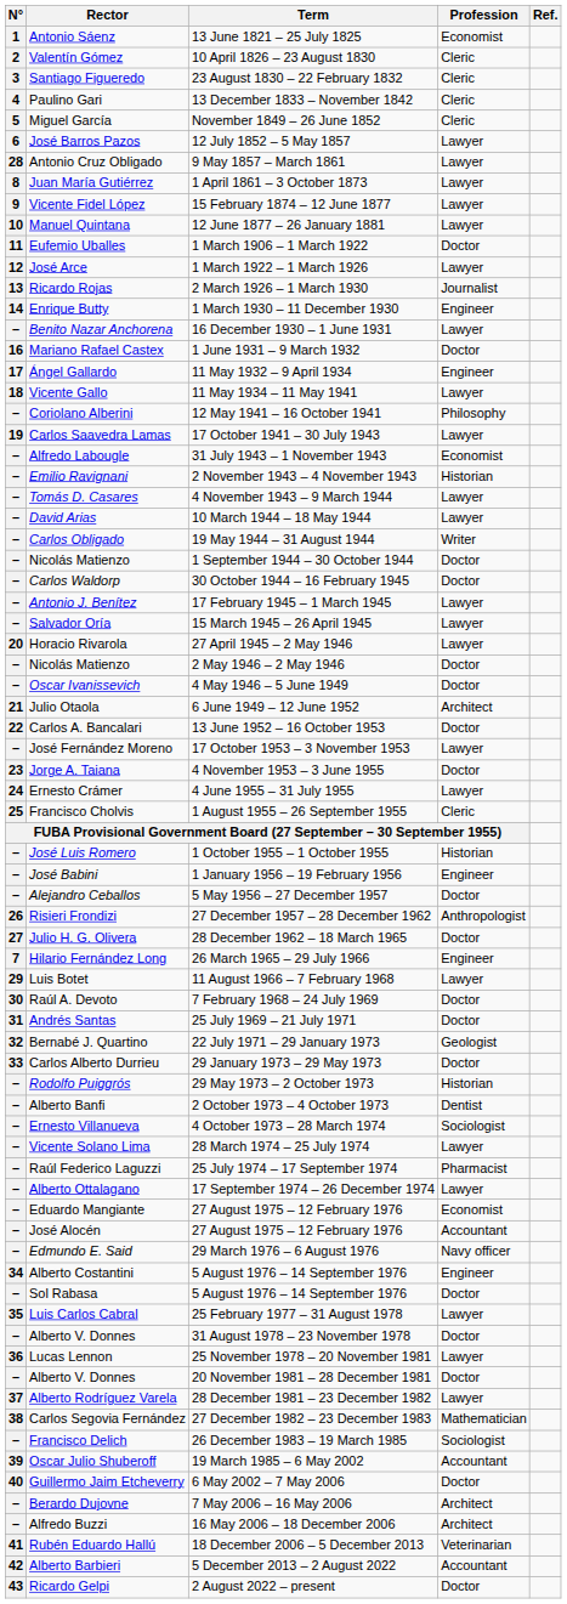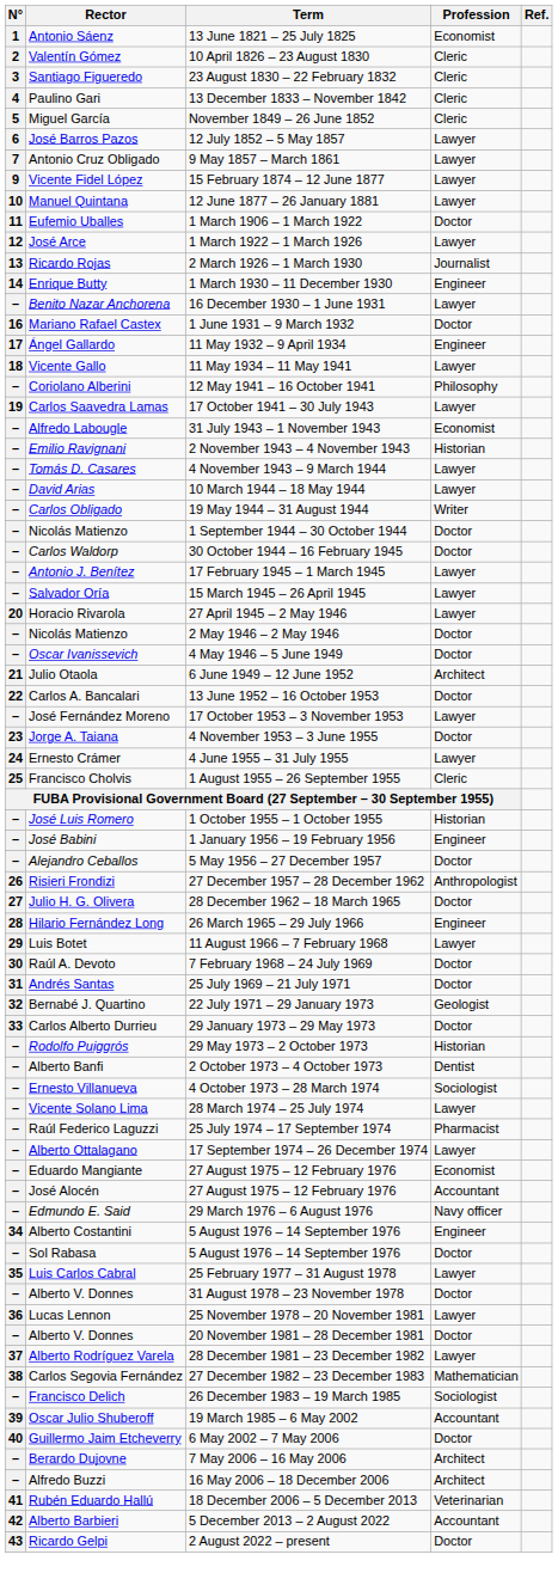 <table class="wikitable">
 <tr>
 <th>N°</th>
 <th>Rector</th>
 <th>Term</th>
 <th>Profession</th>
 <th>Ref.</th>
 </tr>
 <tr>
 <th>1</th>
 <td><a href='#'>Antonio Sáenz</a></td>
 <td>13 June 1821 – 25 July 1825</td>
 <td>Economist</td>
 <td></td>
 </tr>
 <tr>
 <th>2</th>
 <td><a href='#'>Valentín Gómez</a></td>
 <td>10 April 1826 – 23 August 1830</td>
 <td>Cleric</td>
 <td></td>
 </tr>
 <tr>
 <th>3</th>
 <td><a href='#'>Santiago Figueredo</a></td>
 <td>23 August 1830 – 22 February 1832</td>
 <td>Cleric</td>
 <td></td>
 </tr>
 <tr>
 <th>4</th>
 <td>Paulino Gari</td>
 <td>13 December 1833 – November 1842</td>
 <td>Cleric</td>
 <td></td>
 </tr>
 <tr>
 <th>5</th>
 <td>Miguel García</td>
 <td>November 1849 – 26 June 1852</td>
 <td>Cleric</td>
 <td></td>
 </tr>
 <tr>
 <th>6</th>
 <td><a href='#'>José Barros Pazos</a></td>
 <td>12 July 1852 – 5 May 1857</td>
 <td>Lawyer</td>
 <td></td>
 </tr>
 <tr>
-<th>28</th>
+<th>7</th>
 <td>Antonio Cruz Obligado</td>
 <td>9 May 1857 – March 1861</td>
-<td>Lawyer</td>
-<td></td>
-</tr>
-<tr>
-<th>8</th>
-<td><a href='#'>Juan María Gutiérrez</a></td>
-<td>1 April 1861 – 3 October 1873</td>
 <td>Lawyer</td>
 <td></td>
 </tr>
 <tr>
 <th>9</th>
 <td><a href='#'>Vicente Fidel López</a></td>
 <td>15 February 1874 – 12 June 1877</td>
 <td>Lawyer</td>
 <td></td>
 </tr>
 <tr>
 <th>10</th>
 <td><a href='#'>Manuel Quintana</a></td>
 <td>12 June 1877 – 26 January 1881</td>
 <td>Lawyer</td>
 <td></td>
 </tr>
 <tr>
 <th>11</th>
 <td><a href='#'>Eufemio Uballes</a></td>
 <td>1 March 1906 – 1 March 1922</td>
 <td>Doctor</td>
 <td></td>
 </tr>
 <tr>
 <th>12</th>
 <td><a href='#'>José Arce</a></td>
 <td>1 March 1922 – 1 March 1926</td>
 <td>Lawyer</td>
 <td></td>
 </tr>
 <tr>
 <th>13</th>
 <td><a href='#'>Ricardo Rojas</a></td>
 <td>2 March 1926 – 1 March 1930</td>
 <td>Journalist</td>
 <td></td>
 </tr>
 <tr>
 <th>14</th>
 <td><a href='#'>Enrique Butty</a></td>
 <td>1 March 1930 – 11 December 1930</td>
 <td>Engineer</td>
 <td></td>
 </tr>
 <tr>
 <th>–</th>
 <td><em><a href='#'>Benito Nazar Anchorena</a></em></td>
 <td>16 December 1930 – 1 June 1931</td>
 <td>Lawyer</td>
 <td></td>
 </tr>
 <tr>
 <th>16</th>
 <td><a href='#'>Mariano Rafael Castex</a></td>
 <td>1 June 1931 – 9 March 1932</td>
 <td>Doctor</td>
 <td></td>
 </tr>
 <tr>
 <th>17</th>
 <td><a href='#'>Ángel Gallardo</a></td>
 <td>11 May 1932 – 9 April 1934</td>
 <td>Engineer</td>
 <td></td>
 </tr>
 <tr>
 <th>18</th>
 <td><a href='#'>Vicente Gallo</a></td>
 <td>11 May 1934 – 11 May 1941</td>
 <td>Lawyer</td>
 <td></td>
 </tr>
 <tr>
 <th>–</th>
 <td><a href='#'>Coriolano Alberini</a></td>
 <td>12 May 1941 – 16 October 1941</td>
 <td>Philosophy</td>
 <td></td>
 </tr>
 <tr>
 <th>19</th>
 <td><a href='#'>Carlos Saavedra Lamas</a></td>
 <td>17 October 1941 – 30 July 1943</td>
 <td>Lawyer</td>
 <td></td>
 </tr>
 <tr>
 <th>–</th>
 <td><a href='#'>Alfredo Labougle</a></td>
 <td>31 July 1943 – 1 November 1943</td>
 <td>Economist</td>
 <td></td>
 </tr>
 <tr>
 <th>–</th>
 <td><em><a href='#'>Emilio Ravignani</a></em></td>
 <td>2 November 1943 – 4 November 1943</td>
 <td>Historian</td>
 <td></td>
 </tr>
 <tr>
 <th>–</th>
 <td><em><a href='#'>Tomás D. Casares</a></em></td>
 <td>4 November 1943 – 9 March 1944</td>
 <td>Lawyer</td>
 <td></td>
 </tr>
 <tr>
 <th>–</th>
 <td><em><a href='#'>David Arias</a></em></td>
 <td>10 March 1944 – 18 May 1944</td>
 <td>Lawyer</td>
 <td></td>
 </tr>
 <tr>
 <th>–</th>
 <td><em><a href='#'>Carlos Obligado</a></em></td>
 <td>19 May 1944 – 31 August 1944</td>
 <td>Writer</td>
 <td></td>
 </tr>
 <tr>
 <th>–</th>
 <td>Nicolás Matienzo</td>
 <td>1 September 1944 – 30 October 1944</td>
 <td>Doctor</td>
 <td></td>
 </tr>
 <tr>
 <th>–</th>
 <td><em>Carlos Waldorp</em></td>
 <td>30 October 1944 – 16 February 1945</td>
 <td>Doctor</td>
 <td></td>
 </tr>
 <tr>
 <th>–</th>
 <td><em><a href='#'>Antonio J. Benítez</a></em></td>
 <td>17 February 1945 – 1 March 1945</td>
 <td>Lawyer</td>
 <td></td>
 </tr>
 <tr>
 <th>–</th>
 <td><a href='#'>Salvador Oría</a></td>
 <td>15 March 1945 – 26 April 1945</td>
 <td>Lawyer</td>
 <td></td>
 </tr>
 <tr>
 <th>20</th>
 <td>Horacio Rivarola</td>
 <td>27 April 1945 – 2 May 1946</td>
 <td>Lawyer</td>
 <td></td>
 </tr>
 <tr>
 <th>–</th>
 <td>Nicolás Matienzo</td>
 <td>2 May 1946 – 2 May 1946</td>
 <td>Doctor</td>
 <td></td>
 </tr>
 <tr>
 <th>–</th>
 <td><em><a href='#'>Oscar Ivanissevich</a></em></td>
 <td>4 May 1946 – 5 June 1949</td>
 <td>Doctor</td>
 <td></td>
 </tr>
 <tr>
 <th>21</th>
 <td>Julio Otaola</td>
 <td>6 June 1949 – 12 June 1952</td>
 <td>Architect</td>
 <td></td>
 </tr>
 <tr>
 <th>22</th>
 <td>Carlos A. Bancalari</td>
 <td>13 June 1952 – 16 October 1953</td>
 <td>Doctor</td>
 <td></td>
 </tr>
 <tr>
 <th>–</th>
 <td>José Fernández Moreno</td>
 <td>17 October 1953 – 3 November 1953</td>
 <td>Lawyer</td>
 <td></td>
 </tr>
 <tr>
 <th>23</th>
 <td><a href='#'>Jorge A. Taiana</a></td>
 <td>4 November 1953 – 3 June 1955</td>
 <td>Doctor</td>
 <td></td>
 </tr>
 <tr>
 <th>24</th>
 <td>Ernesto Crámer</td>
 <td>4 June 1955 – 31 July 1955</td>
 <td>Lawyer</td>
 <td></td>
 </tr>
 <tr>
 <th>25</th>
 <td>Francisco Cholvis</td>
 <td>1 August 1955 – 26 September 1955</td>
 <td>Cleric</td>
 <td></td>
 </tr>
 <tr>
 <th colspan=4>FUBA Provisional Government Board (27 September – 30 September 1955)</th>
 <td></td>
 </tr>
 <tr>
 <th>–</th>
 <td><em><a href='#'>José Luis Romero</a></em></td>
 <td>1 October 1955 –  1 October 1955</td>
 <td>Historian</td>
 <td></td>
 </tr>
 <tr>
 <th>–</th>
 <td><em>José Babini</em></td>
 <td>1 January 1956 –  19 February 1956</td>
 <td>Engineer</td>
 <td></td>
 </tr>
 <tr>
 <th>–</th>
 <td><em>Alejandro Ceballos</em></td>
 <td>5 May 1956 – 27 December 1957</td>
 <td>Doctor</td>
 <td></td>
 </tr>
 <tr>
 <th>26</th>
 <td><a href='#'>Risieri Frondizi</a></td>
 <td>27 December 1957 – 28 December 1962</td>
 <td>Anthropologist</td>
 <td></td>
 </tr>
 <tr>
 <th>27</th>
 <td><a href='#'>Julio H. G. Olivera</a></td>
 <td>28 December 1962 – 18 March 1965</td>
 <td>Doctor</td>
 <td></td>
 </tr>
 <tr>
-<th>7</th>
+<th>28</th>
 <td><a href='#'>Hilario Fernández Long</a></td>
 <td>26 March 1965 – 29 July 1966</td>
 <td>Engineer</td>
 <td></td>
 </tr>
 <tr>
 <th>29</th>
 <td>Luis Botet</td>
 <td>11 August 1966 – 7 February 1968</td>
 <td>Lawyer</td>
 <td></td>
 </tr>
 <tr>
 <th>30</th>
 <td>Raúl A. Devoto</td>
 <td>7 February 1968 – 24 July 1969</td>
 <td>Doctor</td>
 <td></td>
 </tr>
 <tr>
 <th>31</th>
 <td><a href='#'>Andrés Santas</a></td>
 <td>25 July 1969 – 21 July 1971</td>
 <td>Doctor</td>
 <td></td>
 </tr>
 <tr>
 <th>32</th>
 <td>Bernabé J. Quartino</td>
 <td>22 July 1971 – 29 January 1973</td>
 <td>Geologist</td>
 <td></td>
 </tr>
 <tr>
 <th>33</th>
 <td>Carlos Alberto Durrieu</td>
 <td>29 January 1973 – 29 May 1973</td>
 <td>Doctor</td>
 <td></td>
 </tr>
 <tr>
 <th>–</th>
 <td><em><a href='#'>Rodolfo Puiggrós</a></em></td>
 <td>29 May 1973 – 2 October 1973</td>
 <td>Historian</td>
 <td></td>
 </tr>
 <tr>
 <th>–</th>
 <td>Alberto Banfi</td>
 <td>2 October 1973 – 4 October 1973</td>
 <td>Dentist</td>
 <td></td>
 </tr>
 <tr>
 <th>–</th>
 <td><a href='#'>Ernesto Villanueva</a></td>
 <td>4 October 1973 – 28 March 1974</td>
 <td>Sociologist</td>
 <td></td>
 </tr>
 <tr>
 <th>–</th>
 <td><a href='#'>Vicente Solano Lima</a></td>
 <td>28 March 1974 – 25 July 1974</td>
 <td>Lawyer</td>
 <td></td>
 </tr>
 <tr>
 <th>–</th>
 <td>Raúl Federico Laguzzi</td>
 <td>25 July 1974 – 17 September 1974</td>
 <td>Pharmacist</td>
 <td></td>
 </tr>
 <tr>
 <th>–</th>
 <td><a href='#'>Alberto Ottalagano</a></td>
 <td>17 September 1974 – 26 December 1974</td>
 <td>Lawyer</td>
 <td></td>
 </tr>
 <tr>
 <th>–</th>
 <td>Eduardo Mangiante</td>
 <td>27 August 1975 – 12 February 1976</td>
 <td>Economist</td>
 <td></td>
 </tr>
 <tr>
 <th>–</th>
 <td>José Alocén</td>
 <td>27 August 1975 – 12 February 1976</td>
 <td>Accountant</td>
 <td></td>
 </tr>
 <tr>
 <th>–</th>
 <td><em>Edmundo E. Said</em></td>
 <td>29 March 1976 – 6 August 1976</td>
 <td>Navy officer</td>
 <td></td>
 </tr>
 <tr>
 <th>34</th>
 <td>Alberto Costantini</td>
 <td>5 August 1976 – 14 September 1976</td>
 <td>Engineer</td>
 <td></td>
 </tr>
 <tr>
 <th>–</th>
 <td>Sol Rabasa</td>
 <td>5 August 1976 – 14 September 1976</td>
 <td>Doctor</td>
 <td></td>
 </tr>
 <tr>
 <th>35</th>
 <td><a href='#'>Luis Carlos Cabral</a></td>
 <td>25 February 1977 – 31 August 1978</td>
 <td>Lawyer</td>
 <td></td>
 </tr>
 <tr>
 <th>–</th>
 <td>Alberto V. Donnes</td>
 <td>31 August 1978 – 23 November 1978</td>
 <td>Doctor</td>
 <td></td>
 </tr>
 <tr>
 <th>36</th>
 <td>Lucas Lennon</td>
 <td>25 November 1978 – 20 November 1981</td>
 <td>Lawyer</td>
 <td></td>
 </tr>
 <tr>
 <th>–</th>
 <td>Alberto V. Donnes</td>
 <td>20 November 1981 – 28 December 1981</td>
 <td>Doctor</td>
 <td></td>
 </tr>
 <tr>
 <th>37</th>
 <td><a href='#'>Alberto Rodríguez Varela</a></td>
 <td>28 December 1981 – 23 December 1982</td>
 <td>Lawyer</td>
 <td></td>
 </tr>
 <tr>
 <th>38</th>
 <td>Carlos Segovia Fernández</td>
 <td>27 December 1982 – 23 December 1983</td>
 <td>Mathematician</td>
 <td></td>
 </tr>
 <tr>
 <th>–</th>
 <td><a href='#'>Francisco Delich</a></td>
 <td>26 December 1983 – 19 March 1985</td>
 <td>Sociologist</td>
 <td></td>
 </tr>
 <tr>
 <th>39</th>
 <td><a href='#'>Oscar Julio Shuberoff</a></td>
 <td>19 March 1985 – 6 May 2002</td>
 <td>Accountant</td>
 <td></td>
 </tr>
 <tr>
 <th>40</th>
 <td><a href='#'>Guillermo Jaim Etcheverry</a></td>
 <td>6 May 2002 – 7 May 2006</td>
 <td>Doctor</td>
 <td></td>
 </tr>
 <tr>
 <th>–</th>
 <td><a href='#'>Berardo Dujovne</a></td>
 <td>7 May 2006 – 16 May 2006</td>
 <td>Architect</td>
 <td></td>
 </tr>
 <tr>
 <th>–</th>
 <td>Alfredo Buzzi</td>
 <td>16 May 2006 – 18 December 2006</td>
 <td>Architect</td>
 <td></td>
 </tr>
 <tr>
 <th>41</th>
 <td><a href='#'>Rubén Eduardo Hallú</a></td>
 <td>18 December 2006 – 5 December 2013</td>
 <td>Veterinarian</td>
 <td></td>
 </tr>
 <tr>
 <th>42</th>
 <td><a href='#'>Alberto Barbieri</a></td>
 <td>5 December 2013 – 2 August 2022</td>
 <td>Accountant</td>
 <td></td>
 </tr>
 <tr>
 <th>43</th>
 <td><a href='#'>Ricardo Gelpi</a></td>
 <td>2 August 2022 – present</td>
 <td>Doctor</td>
 <td></td>
 </tr>
 </table>
